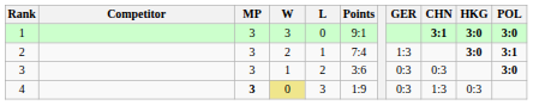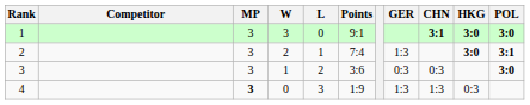 <table class="wikitable" style="text-align:center">
 <tr>
 <th>Rank</th>
 <th style="width:16em">Competitor</th>
 <th style="width:2.5em">MP</th>
 <th style="width:2.5em">W</th>
 <th style="width:2.5em">L</th>
 <th>Points</th>
 <th rowspan="5"> </th>
 <th style="width:2.5em">GER</th>
 <th style="width:2.5em">CHN</th>
 <th style="width:2.5em">HKG</th>
 <th style="width:2.5em">POL</th>
 </tr>
 <tr style="background:#cfc;">
 <td>1</td>
 <td style="text-align:left"></td>
 <td>3</td>
 <td>3</td>
 <td>0</td>
 <td>9:1</td>
 <td></td>
 <td><strong>3:1</strong></td>
 <td><strong>3:0</strong></td>
 <td><strong>3:0</strong></td>
 </tr>
 <tr>
 <td>2</td>
 <td style="text-align:left"></td>
 <td>3</td>
 <td>2</td>
 <td>1</td>
 <td>7:4</td>
 <td>1:3</td>
 <td></td>
 <td><strong>3:0</strong></td>
 <td><strong>3:1</strong></td>
 </tr>
 <tr>
 <td>3</td>
 <td style="text-align:left"></td>
 <td>3</td>
 <td>1</td>
 <td>2</td>
 <td>3:6</td>
 <td>0:3</td>
 <td>0:3</td>
 <td></td>
 <td><strong>3:0</strong></td>
 </tr>
 <tr>
 <td>4</td>
 <td style="text-align:left"></td>
 <td><strong>3</strong></td>
-<td style="background: khaki;">0</td>
+<td>0</td>
 <td>3</td>
 <td>1:9</td>
-<td>0:3</td>
+<td>1:3</td>
 <td>1:3</td>
 <td>0:3</td>
 <td></td>
 </tr>
 </table>
